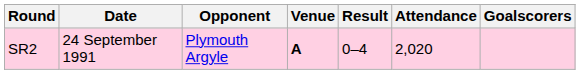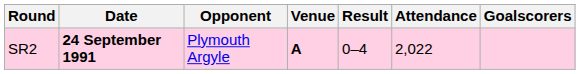 <table class="wikitable">
 <tr>
 <th>Round</th>
 <th>Date</th>
 <th>Opponent</th>
 <th>Venue</th>
 <th>Result</th>
 <th>Attendance</th>
 <th>Goalscorers</th>
 </tr>
 <tr style="background-color: #ffd0e3;">
 <td>SR2</td>
-<td>24 September 1991</td>
+<td><strong>24 September 1991</strong></td>
 <td><a href='#'>Plymouth Argyle</a></td>
 <td><strong>A</strong></td>
 <td>0–4</td>
-<td>2,020</td>
+<td>2,022</td>
 <td></td>
 </tr>
 </table>
